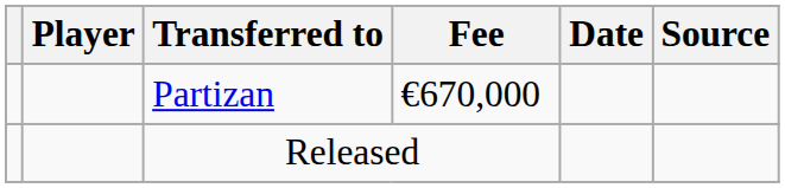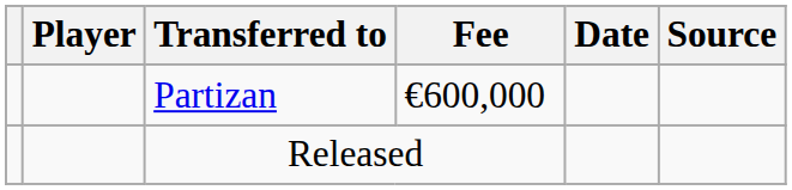 <table class="wikitable plainrowheaders sortable">
 <tr>
 <th></th>
 <th scope="col">Player</th>
 <th>Transferred to</th>
 <th style="width: 65px;">Fee</th>
 <th scope="col">Date</th>
 <th scope="col">Source</th>
 </tr>
 <tr>
 <td align="center"></td>
 <td></td>
 <td> <a href='#'>Partizan</a></td>
-<td>€670,000</td>
+<td>€600,000</td>
 <td></td>
 <td></td>
 </tr>
 <tr>
 <td align="center"></td>
 <td></td>
 <td colspan="2" style="text-align: center;">Released</td>
 <td></td>
 <td></td>
 </tr>
 </table>
